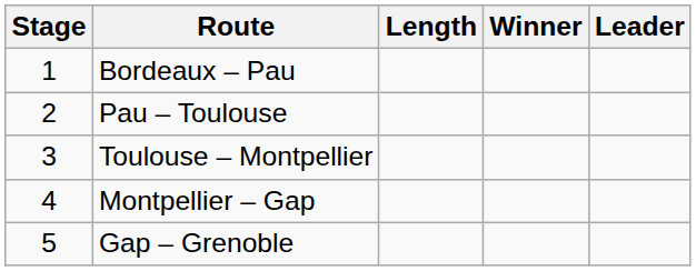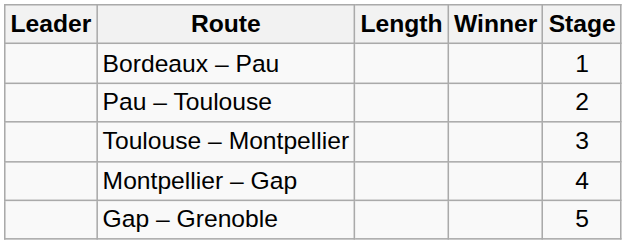 <table class="wikitable">
 <tr>
-<th>Stage</th>
+<th>Leader</th>
 <th>Route</th>
 <th>Length</th>
 <th>Winner</th>
-<th>Leader</th>
+<th>Stage</th>
 </tr>
 <tr>
-<td style="text-align:center;">1</td>
+<td></td>
 <td>Bordeaux – Pau</td>
 <td></td>
 <td></td>
-<td></td>
+<td style="text-align:center;">1</td>
 </tr>
 <tr>
-<td style="text-align:center;">2</td>
+<td></td>
 <td>Pau – Toulouse</td>
 <td></td>
 <td></td>
-<td></td>
+<td style="text-align:center;">2</td>
 </tr>
 <tr>
-<td style="text-align:center;">3</td>
+<td></td>
 <td>Toulouse – Montpellier</td>
 <td></td>
 <td></td>
-<td></td>
+<td style="text-align:center;">3</td>
 </tr>
 <tr>
-<td style="text-align:center;">4</td>
+<td></td>
 <td>Montpellier – Gap</td>
 <td></td>
 <td></td>
-<td></td>
+<td style="text-align:center;">4</td>
 </tr>
 <tr>
-<td style="text-align:center;">5</td>
+<td></td>
 <td>Gap – Grenoble</td>
 <td></td>
 <td></td>
-<td></td>
+<td style="text-align:center;">5</td>
 </tr>
 </table>
